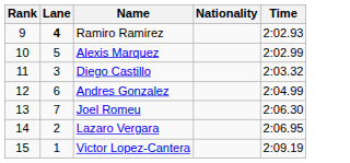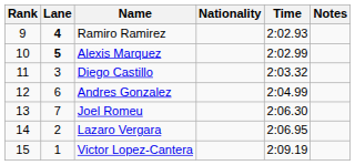 <table class="wikitable sortable" style="text-align:center">
 <tr>
 <th>Rank</th>
 <th>Lane</th>
 <th>Name</th>
 <th>Nationality</th>
 <th>Time</th>
+<th>Notes</th>
 </tr>
 <tr>
 <td>9</td>
 <td><strong>4</strong></td>
 <td align=left>Ramiro Ramirez</td>
 <td align=left></td>
 <td>2:02.93</td>
+<td></td>
 </tr>
 <tr>
 <td>10</td>
-<td>5</td>
+<td><strong>5</strong></td>
 <td align=left><a href='#'>Alexis Marquez</a></td>
 <td align=left></td>
 <td>2:02.99</td>
+<td></td>
 </tr>
 <tr>
 <td>11</td>
 <td>3</td>
 <td align=left><a href='#'>Diego Castillo</a></td>
 <td align=left></td>
 <td>2:03.32</td>
+<td></td>
 </tr>
 <tr>
 <td>12</td>
 <td>6</td>
 <td align=left><a href='#'>Andres Gonzalez</a></td>
 <td align=left></td>
 <td>2:04.99</td>
+<td></td>
 </tr>
 <tr>
 <td>13</td>
 <td>7</td>
 <td align=left><a href='#'>Joel Romeu</a></td>
 <td align=left></td>
 <td>2:06.30</td>
+<td></td>
 </tr>
 <tr>
 <td>14</td>
 <td>2</td>
 <td align=left><a href='#'>Lazaro Vergara</a></td>
 <td align=left></td>
 <td>2:06.95</td>
+<td></td>
 </tr>
 <tr>
 <td>15</td>
 <td>1</td>
 <td align=left><a href='#'>Victor Lopez-Cantera</a></td>
 <td align=left></td>
 <td>2:09.19</td>
+<td></td>
 </tr>
 </table>
